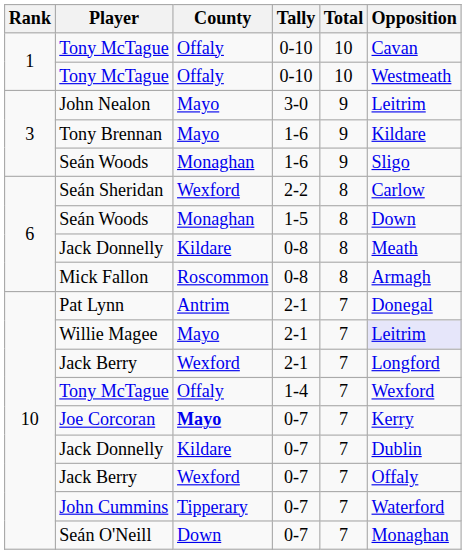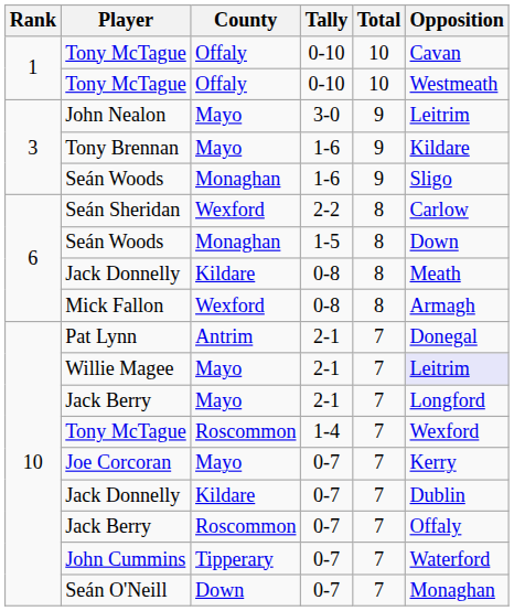 <table class="wikitable">
 <tr>
 <th>Rank</th>
 <th>Player</th>
 <th>County</th>
 <th>Tally</th>
 <th>Total</th>
 <th>Opposition</th>
 </tr>
 <tr>
 <td rowspan=2 align=center>1</td>
 <td><a href='#'>Tony McTague</a></td>
 <td><a href='#'>Offaly</a></td>
 <td align=center>0-10</td>
 <td align=center>10</td>
 <td><a href='#'>Cavan</a></td>
 </tr>
 <tr>
 <td><a href='#'>Tony McTague</a></td>
 <td><a href='#'>Offaly</a></td>
 <td align=center>0-10</td>
 <td align=center>10</td>
 <td><a href='#'>Westmeath</a></td>
 </tr>
 <tr>
 <td rowspan=3 align=center>3</td>
 <td>John Nealon</td>
 <td><a href='#'>Mayo</a></td>
 <td align=center>3-0</td>
 <td align=center>9</td>
 <td><a href='#'>Leitrim</a></td>
 </tr>
 <tr>
 <td>Tony Brennan</td>
 <td><a href='#'>Mayo</a></td>
 <td align=center>1-6</td>
 <td align=center>9</td>
 <td><a href='#'>Kildare</a></td>
 </tr>
 <tr>
 <td>Seán Woods</td>
 <td><a href='#'>Monaghan</a></td>
 <td align=center>1-6</td>
 <td align=center>9</td>
 <td><a href='#'>Sligo</a></td>
 </tr>
 <tr>
 <td rowspan=4 align=center>6</td>
 <td>Seán Sheridan</td>
 <td><a href='#'>Wexford</a></td>
 <td align=center>2-2</td>
 <td align=center>8</td>
 <td><a href='#'>Carlow</a></td>
 </tr>
 <tr>
 <td>Seán Woods</td>
 <td><a href='#'>Monaghan</a></td>
 <td align=center>1-5</td>
 <td align=center>8</td>
 <td><a href='#'>Down</a></td>
 </tr>
 <tr>
 <td>Jack Donnelly</td>
 <td><a href='#'>Kildare</a></td>
 <td align=center>0-8</td>
 <td align=center>8</td>
 <td><a href='#'>Meath</a></td>
 </tr>
 <tr>
 <td>Mick Fallon</td>
-<td><a href='#'>Roscommon</a></td>
+<td><a href='#'>Wexford</a></td>
 <td align=center>0-8</td>
 <td align=center>8</td>
 <td><a href='#'>Armagh</a></td>
 </tr>
 <tr>
 <td rowspan=9 align=center>10</td>
 <td>Pat Lynn</td>
 <td><a href='#'>Antrim</a></td>
 <td align=center>2-1</td>
 <td align=center>7</td>
 <td><a href='#'>Donegal</a></td>
 </tr>
 <tr>
 <td>Willie Magee</td>
 <td><a href='#'>Mayo</a></td>
 <td align=center>2-1</td>
 <td align=center>7</td>
 <td style="background: lavender;"><a href='#'>Leitrim</a></td>
 </tr>
 <tr>
 <td>Jack Berry</td>
-<td><a href='#'>Wexford</a></td>
+<td><a href='#'>Mayo</a></td>
 <td align=center>2-1</td>
 <td align=center>7</td>
 <td><a href='#'>Longford</a></td>
 </tr>
 <tr>
 <td><a href='#'>Tony McTague</a></td>
-<td><a href='#'>Offaly</a></td>
+<td><a href='#'>Roscommon</a></td>
 <td align=center>1-4</td>
 <td align=center>7</td>
 <td><a href='#'>Wexford</a></td>
 </tr>
 <tr>
 <td><a href='#'>Joe Corcoran</a></td>
-<td><strong><a href='#'>Mayo</a></strong></td>
+<td><a href='#'>Mayo</a></td>
 <td align=center>0-7</td>
 <td align=center>7</td>
 <td><a href='#'>Kerry</a></td>
 </tr>
 <tr>
 <td>Jack Donnelly</td>
 <td><a href='#'>Kildare</a></td>
 <td align=center>0-7</td>
 <td align=center>7</td>
 <td><a href='#'>Dublin</a></td>
 </tr>
 <tr>
 <td>Jack Berry</td>
-<td><a href='#'>Wexford</a></td>
+<td><a href='#'>Roscommon</a></td>
 <td align=center>0-7</td>
 <td align=center>7</td>
 <td><a href='#'>Offaly</a></td>
 </tr>
 <tr>
 <td><a href='#'>John Cummins</a></td>
 <td><a href='#'>Tipperary</a></td>
 <td align=center>0-7</td>
 <td align=center>7</td>
 <td><a href='#'>Waterford</a></td>
 </tr>
 <tr>
 <td>Seán O'Neill</td>
 <td><a href='#'>Down</a></td>
 <td align=center>0-7</td>
 <td align=center>7</td>
 <td><a href='#'>Monaghan</a></td>
 </tr>
 </table>
